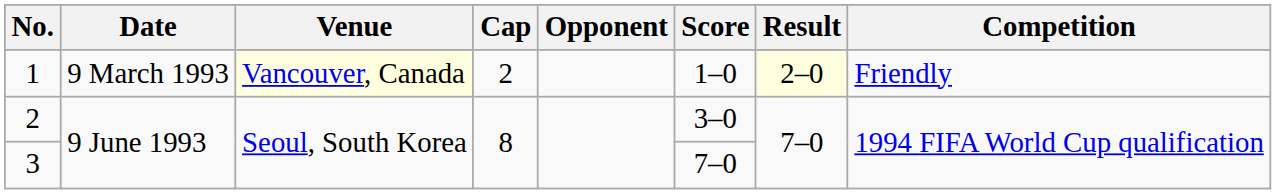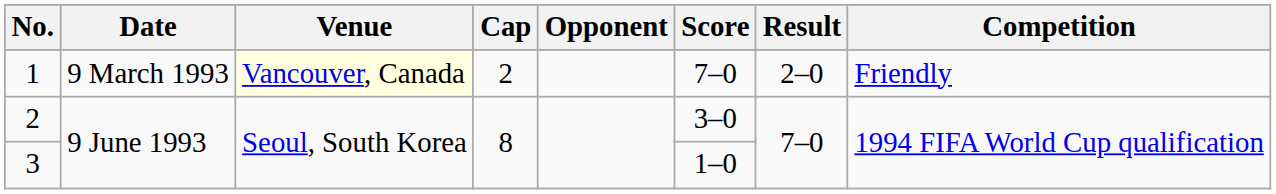 <table class="wikitable sortable">
 <tr>
 <th>No.</th>
 <th>Date</th>
 <th>Venue</th>
 <th>Cap</th>
 <th>Opponent</th>
 <th>Score</th>
 <th>Result</th>
 <th>Competition</th>
 </tr>
 <tr>
 <td align="center">1</td>
 <td>9 March 1993</td>
 <td style="background: lightyellow;"><a href='#'>Vancouver</a>, Canada</td>
 <td align="center">2</td>
 <td></td>
-<td align="center">1–0</td>
-<td align="center" style="background: lightyellow;">2–0</td>
+<td align="center">7–0</td>
+<td align="center">2–0</td>
 <td><a href='#'>Friendly</a></td>
 </tr>
 <tr>
 <td align="center">2</td>
 <td rowspan="2">9 June 1993</td>
 <td rowspan="2"><a href='#'>Seoul</a>, South Korea</td>
 <td rowspan="2" align="center">8</td>
 <td rowspan="2"></td>
 <td align="center">3–0</td>
 <td rowspan="2" align="center">7–0</td>
 <td rowspan="2"><a href='#'>1994 FIFA World Cup qualification</a></td>
 </tr>
 <tr>
 <td align="center">3</td>
-<td align="center">7–0</td>
+<td align="center">1–0</td>
 </tr>
 </table>
